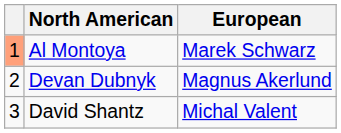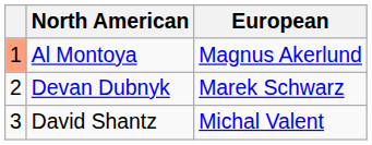 <table class="wikitable">
 <tr>
 <th></th>
 <th>North American</th>
 <th>European</th>
 </tr>
 <tr>
 <td style="background: lightsalmon;">1</td>
 <td> <a href='#'>Al Montoya</a></td>
-<td> <a href='#'>Marek Schwarz</a></td>
+<td> <a href='#'>Magnus Akerlund</a></td>
 </tr>
 <tr>
 <td>2</td>
 <td> <a href='#'>Devan Dubnyk</a></td>
-<td> <a href='#'>Magnus Akerlund</a></td>
+<td> <a href='#'>Marek Schwarz</a></td>
 </tr>
 <tr>
 <td>3</td>
 <td> David Shantz</td>
 <td> <a href='#'>Michal Valent</a></td>
 </tr>
 </table>
